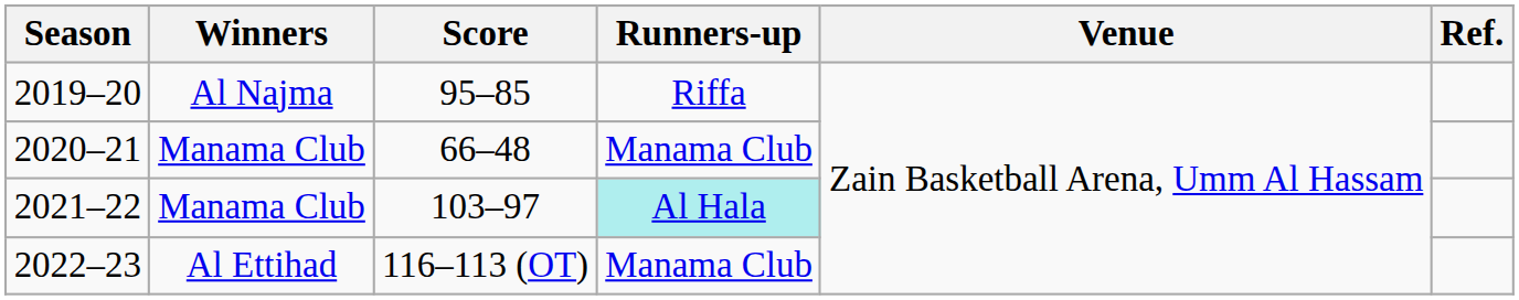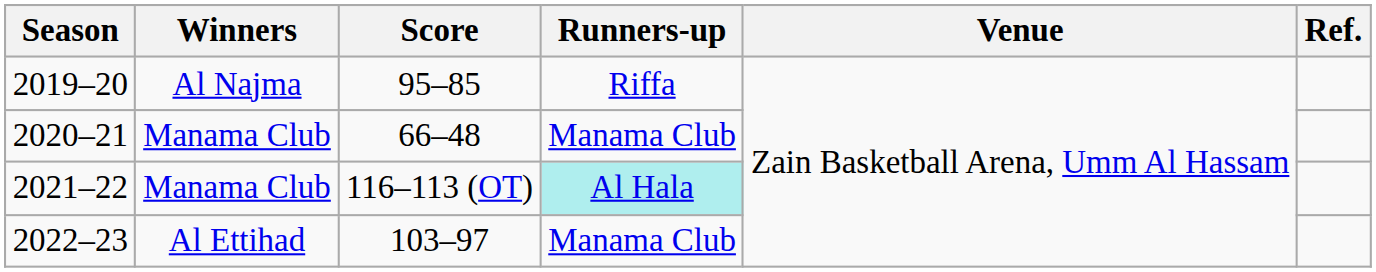 <table class="wikitable" style="text-align:center;">
 <tr>
 <th>Season</th>
 <th>Winners</th>
 <th>Score</th>
 <th>Runners-up</th>
 <th>Venue</th>
 <th>Ref.</th>
 </tr>
 <tr>
 <td>2019–20</td>
 <td><a href='#'>Al Najma</a></td>
 <td>95–85</td>
 <td><a href='#'>Riffa</a></td>
 <td rowspan="4">Zain Basketball Arena, <a href='#'>Umm Al Hassam</a></td>
 <td></td>
 </tr>
 <tr>
 <td>2020–21</td>
 <td><a href='#'>Manama Club</a></td>
 <td>66–48</td>
 <td><a href='#'>Manama Club</a></td>
 <td></td>
 </tr>
 <tr>
 <td>2021–22</td>
 <td><a href='#'>Manama Club</a></td>
-<td>103–97</td>
+<td>116–113 (<a href='#'>OT</a>)</td>
 <td style="background: paleturquoise;"><a href='#'>Al Hala</a></td>
 <td></td>
 </tr>
 <tr>
 <td>2022–23</td>
 <td><a href='#'>Al Ettihad</a></td>
-<td>116–113 (<a href='#'>OT</a>)</td>
+<td>103–97</td>
 <td><a href='#'>Manama Club</a></td>
 <td></td>
 </tr>
 </table>
